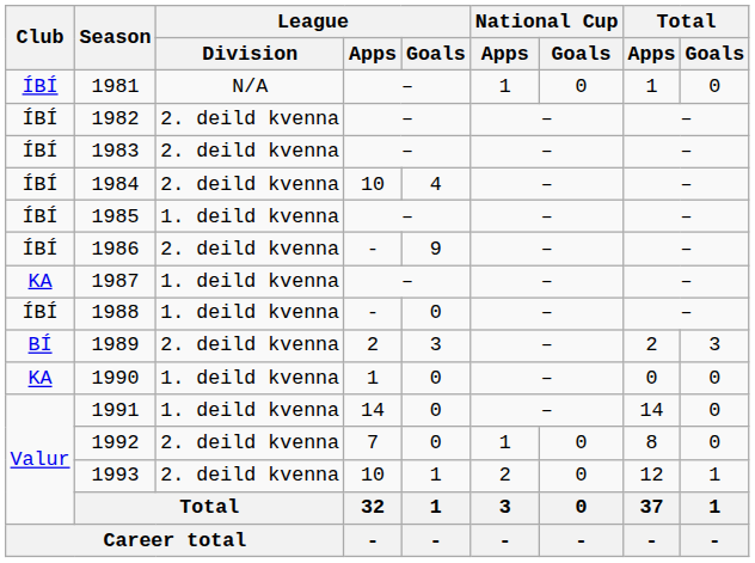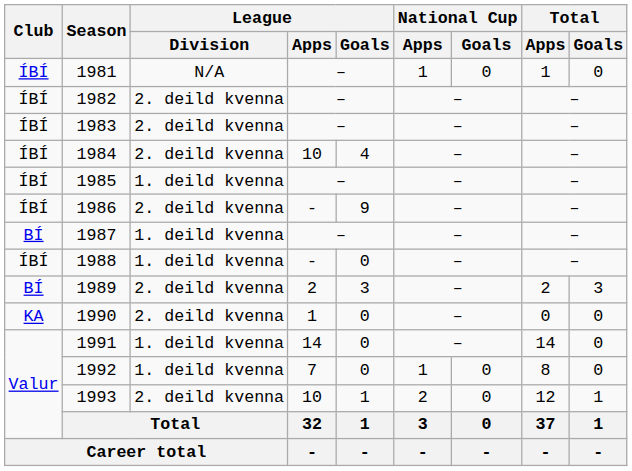 <table class="wikitable" style="text-align: center;">
 <tr>
 <th rowspan="2">Club</th>
 <th rowspan="2">Season</th>
 <th colspan="3">League</th>
 <th colspan="2">National Cup</th>
 <th colspan="2">Total</th>
 </tr>
 <tr>
 <th>Division</th>
 <th>Apps</th>
 <th>Goals</th>
 <th>Apps</th>
 <th>Goals</th>
 <th>Apps</th>
 <th>Goals</th>
 </tr>
 <tr>
 <td valign="center"><a href='#'>ÍBÍ</a></td>
 <td>1981</td>
 <td>N/A</td>
 <td colspan="2">–</td>
 <td>1</td>
 <td>0</td>
 <td>1</td>
 <td>0</td>
 </tr>
 <tr>
 <td valign="center">ÍBÍ</td>
 <td>1982</td>
 <td>2. deild kvenna</td>
 <td colspan="2">–</td>
 <td colspan="2">–</td>
 <td colspan="2">–</td>
 </tr>
 <tr>
 <td valign="center">ÍBÍ</td>
 <td>1983</td>
 <td>2. deild kvenna</td>
 <td colspan="2">–</td>
 <td colspan="2">–</td>
 <td colspan="2">–</td>
 </tr>
 <tr>
 <td valign="center">ÍBÍ</td>
 <td>1984</td>
 <td>2. deild kvenna</td>
 <td>10</td>
 <td>4</td>
 <td colspan="2">–</td>
 <td colspan="2">–</td>
 </tr>
 <tr>
 <td valign="center">ÍBÍ</td>
 <td>1985</td>
 <td>1. deild kvenna</td>
 <td colspan="2">–</td>
 <td colspan="2">–</td>
 <td colspan="2">–</td>
 </tr>
 <tr>
 <td valign="center">ÍBÍ</td>
 <td>1986</td>
 <td>2. deild kvenna</td>
 <td>-</td>
 <td>9</td>
 <td colspan="2">–</td>
 <td colspan="2">–</td>
 </tr>
 <tr>
-<td valign="center"><a href='#'>KA</a></td>
+<td valign="center"><a href='#'>BÍ</a></td>
 <td>1987</td>
 <td>1. deild kvenna</td>
 <td colspan="2">–</td>
 <td colspan="2">–</td>
 <td colspan="2">–</td>
 </tr>
 <tr>
 <td valign="center">ÍBÍ</td>
 <td>1988</td>
 <td>1. deild kvenna</td>
 <td>-</td>
 <td>0</td>
 <td colspan="2">–</td>
 <td colspan="2">–</td>
 </tr>
 <tr>
 <td valign="center"><a href='#'>BÍ</a></td>
 <td>1989</td>
 <td>2. deild kvenna</td>
 <td>2</td>
 <td>3</td>
 <td colspan="2">–</td>
 <td>2</td>
 <td>3</td>
 </tr>
 <tr>
 <td valign="center"><a href='#'>KA</a></td>
 <td>1990</td>
-<td>1. deild kvenna</td>
+<td>2. deild kvenna</td>
 <td>1</td>
 <td>0</td>
 <td colspan="2">–</td>
 <td>0</td>
 <td>0</td>
 </tr>
 <tr>
 <td rowspan="4" valign="center"><a href='#'>Valur</a></td>
 <td>1991</td>
 <td>1. deild kvenna</td>
 <td>14</td>
 <td>0</td>
 <td colspan="2">–</td>
 <td>14</td>
 <td>0</td>
 </tr>
 <tr>
 <td>1992</td>
-<td>2. deild kvenna</td>
+<td>1. deild kvenna</td>
 <td>7</td>
 <td>0</td>
 <td>1</td>
 <td>0</td>
 <td>8</td>
 <td>0</td>
 </tr>
 <tr>
 <td>1993</td>
 <td>2. deild kvenna</td>
 <td>10</td>
 <td>1</td>
 <td>2</td>
 <td>0</td>
 <td>12</td>
 <td>1</td>
 </tr>
 <tr>
 <th colspan="2">Total</th>
 <th>32</th>
 <th>1</th>
 <th>3</th>
 <th>0</th>
 <th>37</th>
 <th>1</th>
 </tr>
 <tr>
 <th colspan="3">Career total</th>
 <th>-</th>
 <th>-</th>
 <th>-</th>
 <th>-</th>
 <th>-</th>
 <th>-</th>
 </tr>
 </table>
